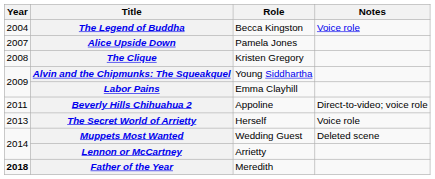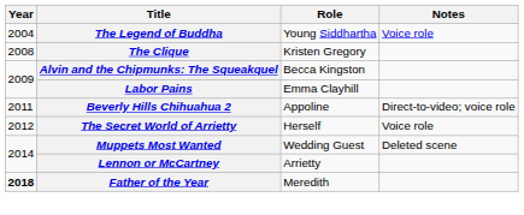 <table class="wikitable sortable plainrowheaders">
 <tr>
 <th scope="col">Year</th>
 <th scope="col">Title</th>
 <th scope="col">Role</th>
 <th scope="col" class="unsortable">Notes</th>
 </tr>
 <tr>
 <td>2004</td>
 <th scope="row"><em><a href='#'>The Legend of Buddha</a></em></th>
-<td>Becca Kingston</td>
+<td>Young <a href='#'>Siddhartha</a></td>
 <td><a href='#'>Voice role</a></td>
-</tr>
-<tr>
-<td>2007</td>
-<th scope="row"><em><a href='#'>Alice Upside Down</a></em></th>
-<td>Pamela Jones</td>
-<td></td>
 </tr>
 <tr>
 <td>2008</td>
 <th scope="row"><em><a href='#'>The Clique</a></em></th>
 <td>Kristen Gregory</td>
 <td></td>
 </tr>
 <tr>
 <td rowspan="2">2009</td>
 <th scope="row"><em><a href='#'>Alvin and the Chipmunks: The Squeakquel</a></em></th>
-<td>Young <a href='#'>Siddhartha</a></td>
+<td>Becca Kingston</td>
 <td></td>
 </tr>
 <tr>
 <th scope="row"><em><a href='#'>Labor Pains</a></em></th>
 <td>Emma Clayhill</td>
 <td></td>
 </tr>
 <tr>
 <td>2011</td>
 <th scope="row"><em><a href='#'>Beverly Hills Chihuahua 2</a></em></th>
 <td>Appoline</td>
 <td>Direct-to-video; voice role</td>
 </tr>
 <tr>
-<td>2013</td>
+<td>2012</td>
 <th scope="row"><em><a href='#'>The Secret World of Arrietty</a></em></th>
 <td>Herself</td>
 <td>Voice role</td>
 </tr>
 <tr>
 <td rowspan="2">2014</td>
 <th scope="row"><em><a href='#'>Muppets Most Wanted</a></em></th>
 <td>Wedding Guest</td>
 <td>Deleted scene</td>
 </tr>
 <tr>
 <th scope="row"><em><a href='#'>Lennon or McCartney</a></em></th>
 <td>Arrietty</td>
 <td></td>
 </tr>
 <tr>
 <td><strong>2018</strong></td>
 <th scope="row"><em><a href='#'>Father of the Year</a></em></th>
 <td>Meredith</td>
 <td></td>
 </tr>
 </table>
